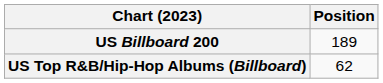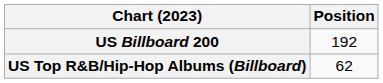 <table class="wikitable sortable plainrowheaders" style="text-align:center">
 <tr>
 <th scope="col">Chart (2023)</th>
 <th scope="col">Position</th>
 </tr>
 <tr>
 <th scope="row">US <em>Billboard</em> 200</th>
-<td>189</td>
+<td>192</td>
 </tr>
 <tr>
 <th scope="row">US Top R&B/Hip-Hop Albums (<em>Billboard</em>)</th>
 <td>62</td>
 </tr>
 </table>
